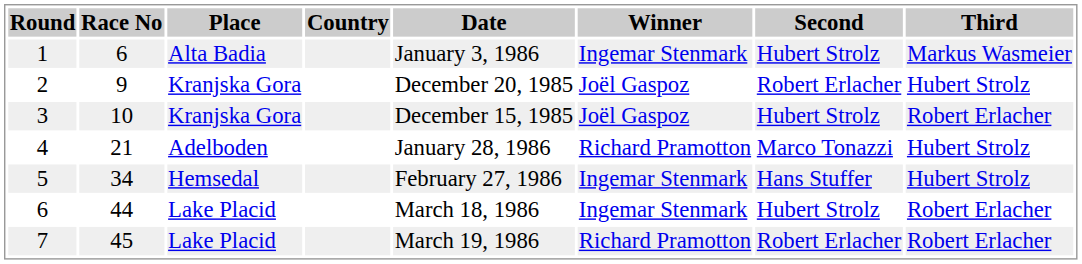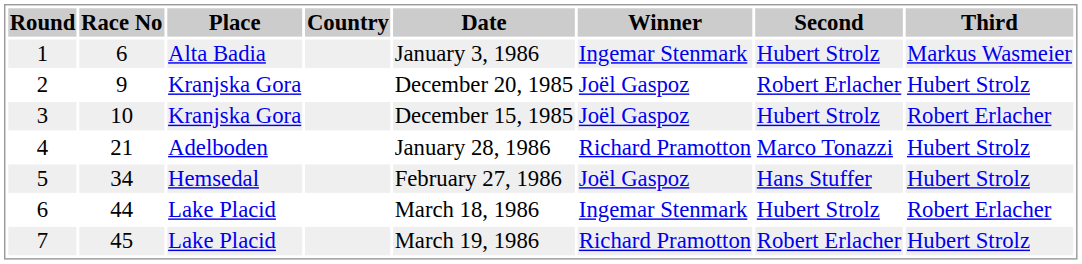 <table border="0" style="border: 1px solid #999; background-color:#FFFFFF; text-align:center">
 <tr align="center" bgcolor="#CCCCCC">
 <th>Round</th>
 <th>Race No</th>
 <th>Place</th>
 <th>Country</th>
 <th>Date</th>
 <th>Winner</th>
 <th>Second</th>
 <th>Third</th>
 </tr>
 <tr bgcolor="#EFEFEF">
 <td>1</td>
 <td>6</td>
 <td align="left"><a href='#'>Alta Badia</a></td>
 <td align="left"></td>
 <td align="left">January 3, 1986</td>
 <td align="left"> <a href='#'>Ingemar Stenmark</a></td>
 <td align="left"> <a href='#'>Hubert Strolz</a></td>
 <td align="left"> <a href='#'>Markus Wasmeier</a></td>
 </tr>
 <tr>
 <td>2</td>
 <td>9</td>
 <td align="left"><a href='#'>Kranjska Gora</a></td>
 <td align="left"></td>
 <td align="left">December 20, 1985</td>
 <td align="left"> <a href='#'>Joël Gaspoz</a></td>
 <td align="left"> <a href='#'>Robert Erlacher</a></td>
 <td align="left"> <a href='#'>Hubert Strolz</a></td>
 </tr>
 <tr bgcolor="#EFEFEF">
 <td>3</td>
 <td>10</td>
 <td align="left"><a href='#'>Kranjska Gora</a></td>
 <td align="left"></td>
 <td align="left">December 15, 1985</td>
 <td align="left"> <a href='#'>Joël Gaspoz</a></td>
 <td align="left"> <a href='#'>Hubert Strolz</a></td>
 <td align="left"> <a href='#'>Robert Erlacher</a></td>
 </tr>
 <tr>
 <td>4</td>
 <td>21</td>
 <td align="left"><a href='#'>Adelboden</a></td>
 <td align="left"></td>
 <td align="left">January 28, 1986</td>
 <td align="left"> <a href='#'>Richard Pramotton</a></td>
 <td align="left"> <a href='#'>Marco Tonazzi</a></td>
 <td align="left"> <a href='#'>Hubert Strolz</a></td>
 </tr>
 <tr bgcolor="#EFEFEF">
 <td>5</td>
 <td>34</td>
 <td align="left"><a href='#'>Hemsedal</a></td>
 <td align="left"></td>
 <td align="left">February 27, 1986</td>
-<td align="left"> <a href='#'>Ingemar Stenmark</a></td>
+<td align="left"> <a href='#'>Joël Gaspoz</a></td>
 <td align="left"> <a href='#'>Hans Stuffer</a></td>
 <td align="left"> <a href='#'>Hubert Strolz</a></td>
 </tr>
 <tr>
 <td>6</td>
 <td>44</td>
 <td align="left"><a href='#'>Lake Placid</a></td>
 <td align="left"></td>
 <td align="left">March 18, 1986</td>
 <td align="left"> <a href='#'>Ingemar Stenmark</a></td>
 <td align="left"> <a href='#'>Hubert Strolz</a></td>
 <td align="left"> <a href='#'>Robert Erlacher</a></td>
 </tr>
 <tr bgcolor="#EFEFEF">
 <td>7</td>
 <td>45</td>
 <td align="left"><a href='#'>Lake Placid</a></td>
 <td align="left"></td>
 <td align="left">March 19, 1986</td>
 <td align="left"> <a href='#'>Richard Pramotton</a></td>
 <td align="left"> <a href='#'>Robert Erlacher</a></td>
-<td align="left"> <a href='#'>Robert Erlacher</a></td>
+<td align="left"> <a href='#'>Hubert Strolz</a></td>
 </tr>
 </table>
